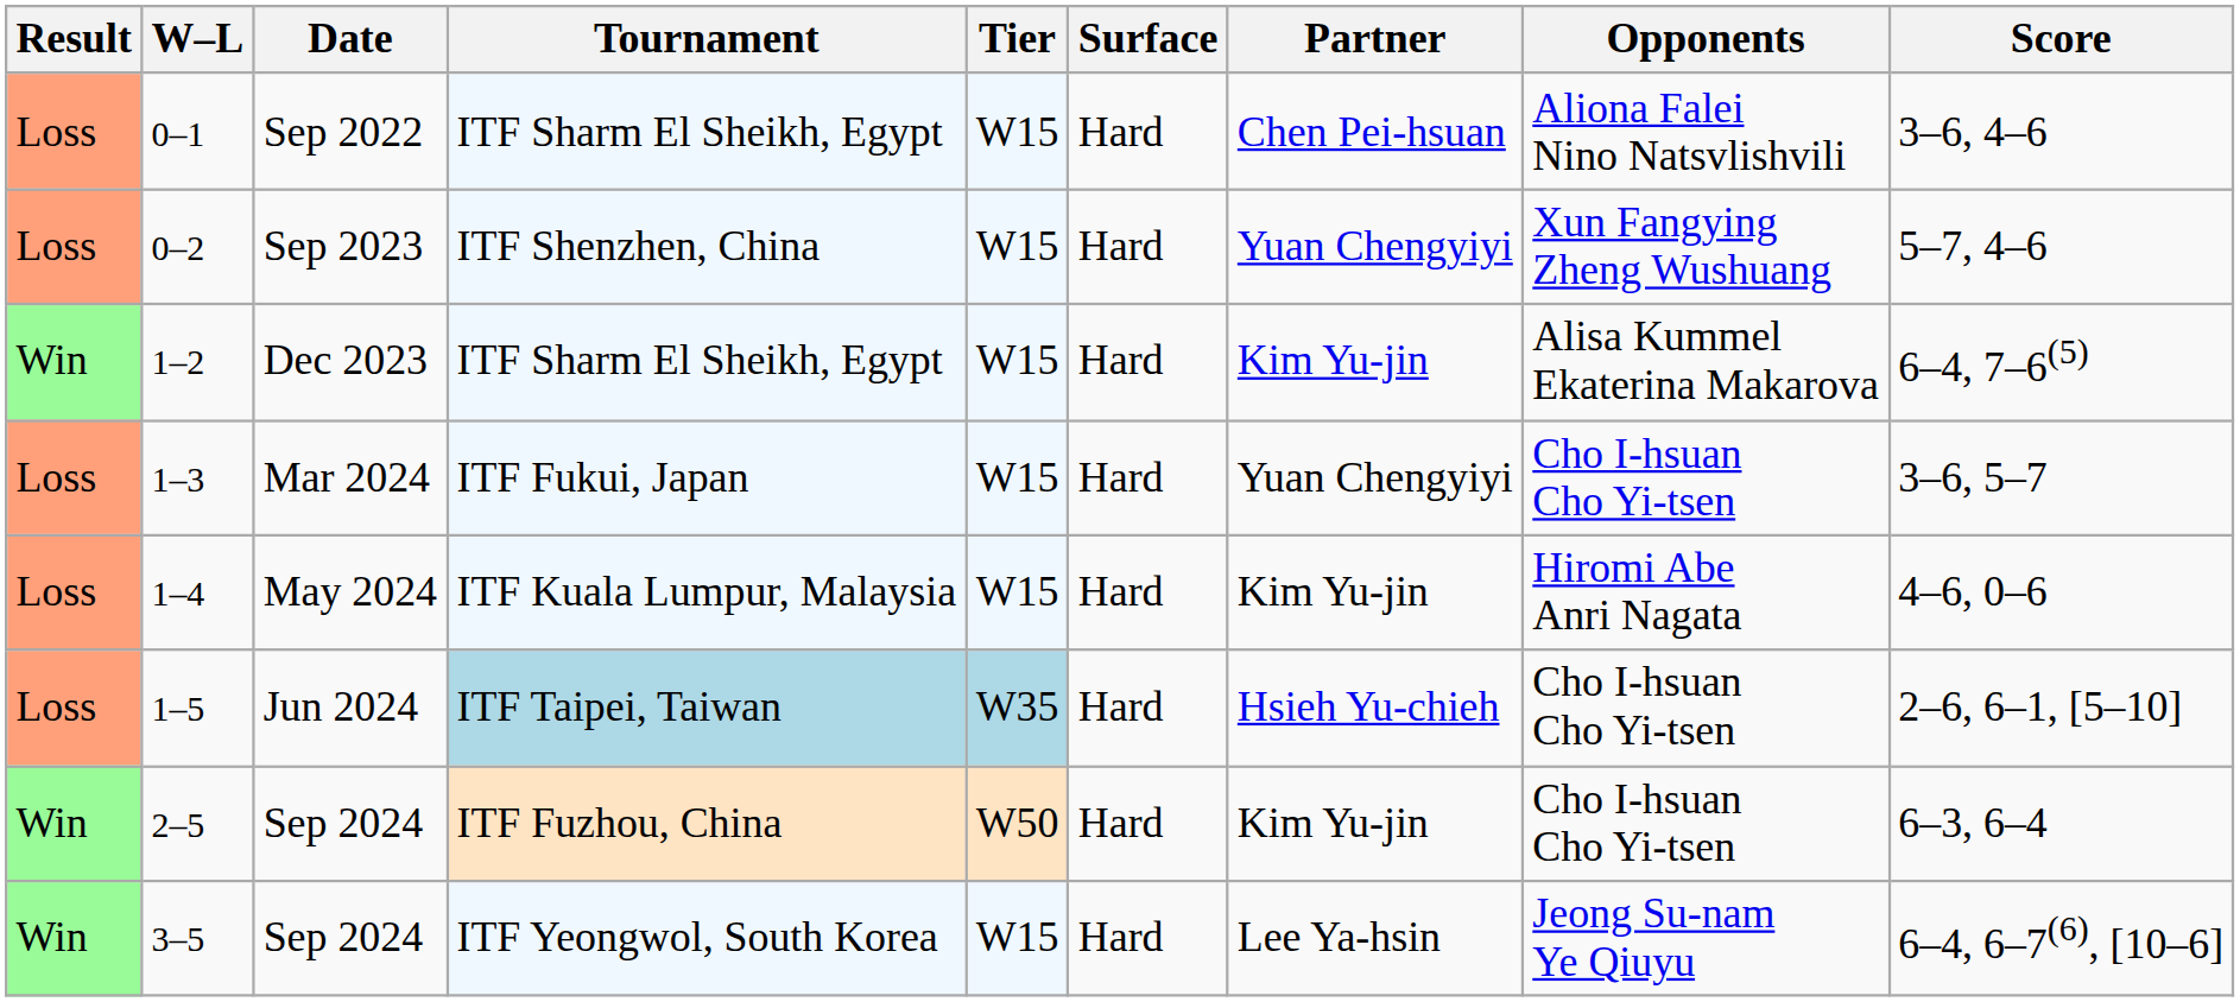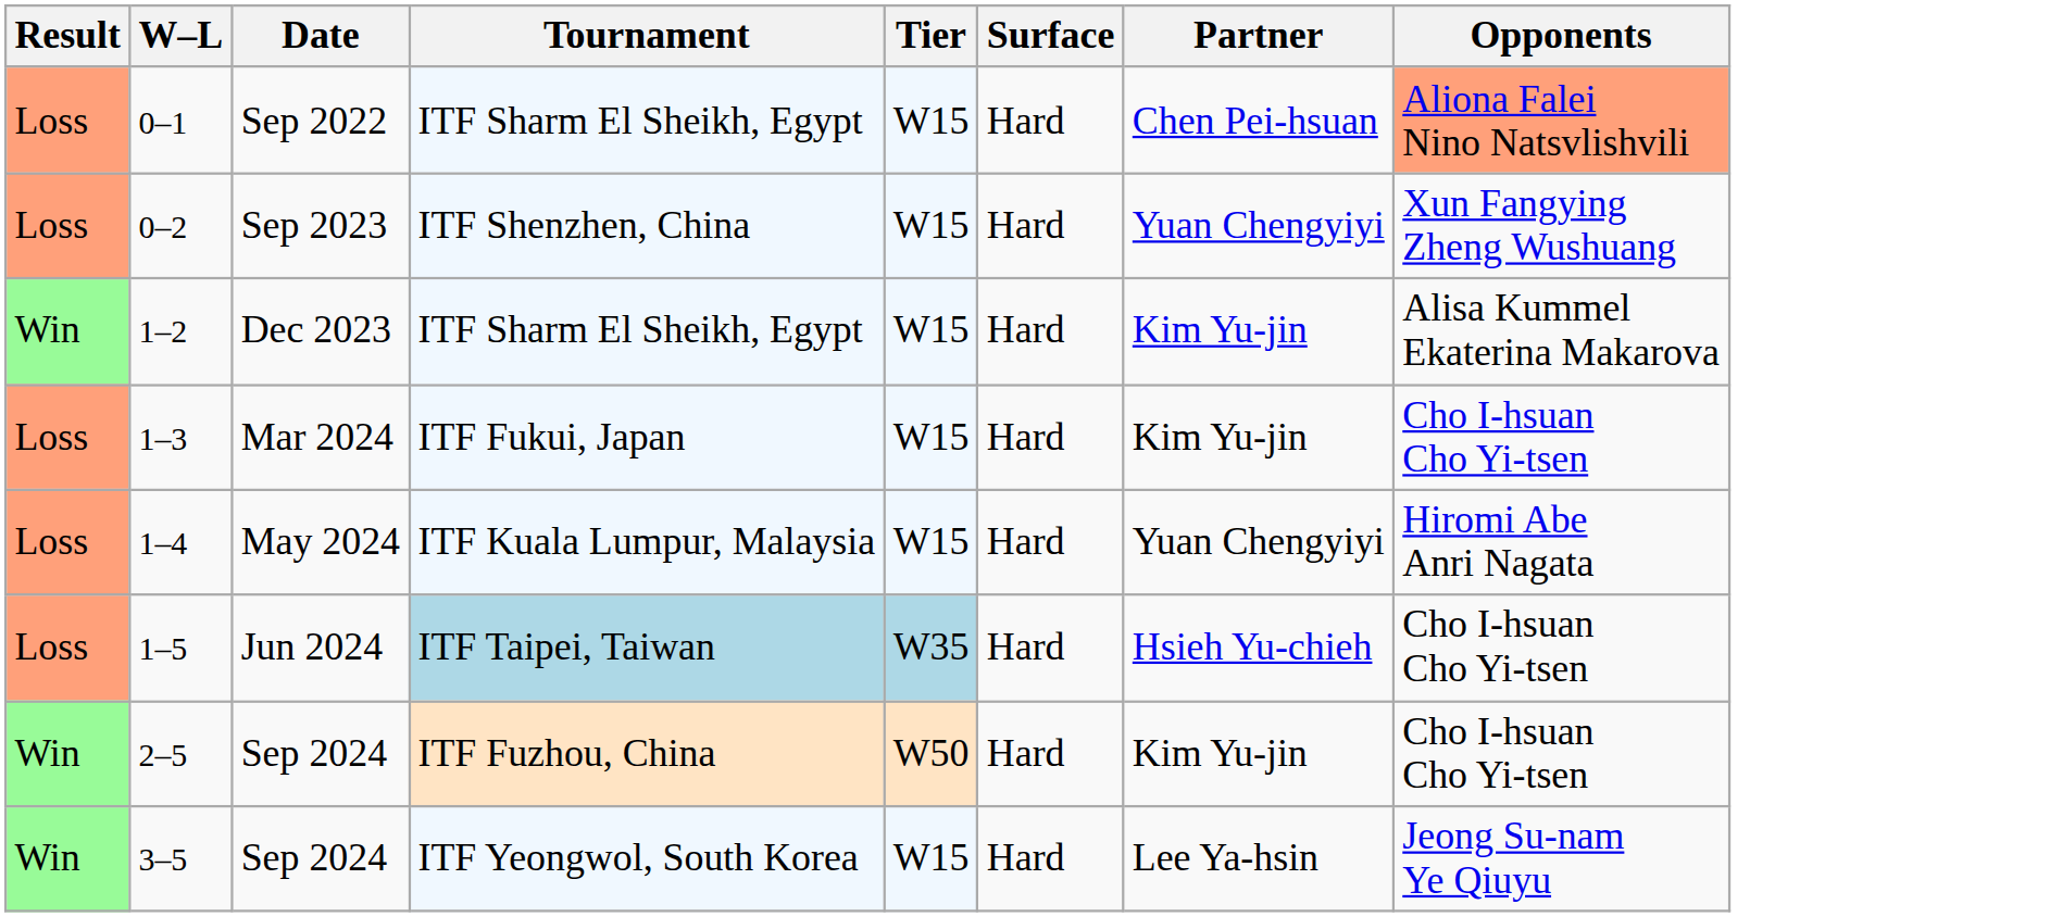 <table class="sortable wikitable">
 <tr>
 <th>Result</th>
 <th class="unsortable">W–L</th>
 <th>Date</th>
 <th>Tournament</th>
 <th>Tier</th>
 <th>Surface</th>
 <th>Partner</th>
 <th>Opponents</th>
-<th class="unsortable">Score</th>
 </tr>
 <tr>
 <td style="background:#ffa07a;">Loss</td>
 <td><small>0–1</small></td>
 <td>Sep 2022</td>
 <td style="background:#f0f8ff;">ITF Sharm El Sheikh, Egypt</td>
 <td style="background:#f0f8ff;">W15</td>
 <td>Hard</td>
 <td> <a href='#'>Chen Pei-hsuan</a></td>
-<td> <a href='#'>Aliona Falei</a> <br>  Nino Natsvlishvili</td>
-<td>3–6, 4–6</td>
+<td style="background: lightsalmon;"> <a href='#'>Aliona Falei</a> <br>  Nino Natsvlishvili</td>
 </tr>
 <tr>
 <td style="background:#ffa07a;">Loss</td>
 <td><small>0–2</small></td>
 <td>Sep 2023</td>
 <td style="background:#f0f8ff;">ITF Shenzhen, China</td>
 <td style="background:#f0f8ff;">W15</td>
 <td>Hard</td>
 <td> <a href='#'>Yuan Chengyiyi</a></td>
 <td> <a href='#'>Xun Fangying</a> <br>  <a href='#'>Zheng Wushuang</a></td>
-<td>5–7, 4–6</td>
 </tr>
 <tr>
 <td style="background:#98fb98;">Win</td>
 <td><small>1–2</small></td>
 <td>Dec 2023</td>
 <td style="background:#f0f8ff;">ITF Sharm El Sheikh, Egypt</td>
 <td style="background:#f0f8ff;">W15</td>
 <td>Hard</td>
 <td> <a href='#'>Kim Yu-jin</a></td>
 <td> Alisa Kummel <br>  Ekaterina Makarova</td>
-<td>6–4, 7–6<sup>(5)</sup></td>
 </tr>
 <tr>
 <td style="background:#ffa07a;">Loss</td>
 <td><small>1–3</small></td>
 <td>Mar 2024</td>
 <td style="background:#f0f8ff;">ITF Fukui, Japan</td>
 <td style="background:#f0f8ff;">W15</td>
 <td>Hard</td>
-<td> Yuan Chengyiyi</td>
+<td> Kim Yu-jin</td>
 <td> <a href='#'>Cho I-hsuan</a> <br>  <a href='#'>Cho Yi-tsen</a></td>
-<td>3–6, 5–7</td>
 </tr>
 <tr>
 <td style="background:#ffa07a;">Loss</td>
 <td><small>1–4</small></td>
 <td>May 2024</td>
 <td style="background:#f0f8ff;">ITF Kuala Lumpur, Malaysia</td>
 <td style="background:#f0f8ff;">W15</td>
 <td>Hard</td>
-<td> Kim Yu-jin</td>
+<td> Yuan Chengyiyi</td>
 <td> <a href='#'>Hiromi Abe</a> <br>  Anri Nagata</td>
-<td>4–6, 0–6</td>
 </tr>
 <tr>
 <td style="background:#ffa07a;">Loss</td>
 <td><small>1–5</small></td>
 <td>Jun 2024</td>
 <td style="background:lightblue;">ITF Taipei, Taiwan</td>
 <td style="background:lightblue;">W35</td>
 <td>Hard</td>
 <td> <a href='#'>Hsieh Yu-chieh</a></td>
 <td> Cho I-hsuan <br>  Cho Yi-tsen</td>
-<td>2–6, 6–1, [5–10]</td>
 </tr>
 <tr>
 <td bgcolor=98FB98>Win</td>
 <td><small>2–5</small></td>
 <td>Sep 2024</td>
 <td style="background:#ffe4c4;">ITF Fuzhou, China</td>
 <td style="background:#ffe4c4;">W50</td>
 <td>Hard</td>
 <td> Kim Yu-jin</td>
 <td> Cho I-hsuan <br>  Cho Yi-tsen</td>
-<td>6–3, 6–4</td>
 </tr>
 <tr>
 <td style="background:#98fb98;">Win</td>
 <td><small>3–5</small></td>
 <td>Sep 2024</td>
 <td style="background:#f0f8ff;">ITF Yeongwol, South Korea</td>
 <td style="background:#f0f8ff;">W15</td>
 <td>Hard</td>
 <td> Lee Ya-hsin</td>
 <td> <a href='#'>Jeong Su-nam</a><br> <a href='#'>Ye Qiuyu</a></td>
-<td>6–4, 6–7<sup>(6)</sup>, [10–6]</td>
 </tr>
 </table>
